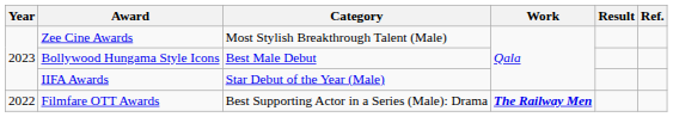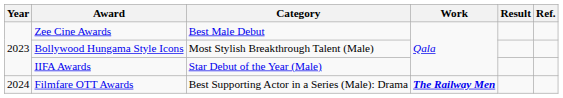 <table class="wikitable">
 <tr>
 <th>Year</th>
 <th>Award</th>
 <th>Category</th>
 <th>Work</th>
 <th>Result</th>
 <th>Ref.</th>
 </tr>
 <tr>
 <td rowspan="3">2023</td>
 <td><a href='#'>Zee Cine Awards</a></td>
-<td>Most Stylish Breakthrough Talent (Male)</td>
+<td><a href='#'>Best Male Debut</a></td>
 <td rowspan="3"><em><a href='#'>Qala</a></em></td>
 <td></td>
 <td></td>
 </tr>
 <tr>
 <td><a href='#'>Bollywood Hungama Style Icons</a></td>
-<td><a href='#'>Best Male Debut</a></td>
+<td>Most Stylish Breakthrough Talent (Male)</td>
 <td></td>
 <td></td>
 </tr>
 <tr>
 <td><a href='#'>IIFA Awards</a></td>
 <td><a href='#'>Star Debut of the Year (Male)</a></td>
 <td></td>
 <td></td>
 </tr>
 <tr>
-<td>2022</td>
+<td>2024</td>
 <td><a href='#'>Filmfare OTT Awards</a></td>
 <td>Best Supporting Actor in a Series (Male): Drama</td>
 <td><strong><em><a href='#'>The Railway Men</a></em></strong></td>
 <td></td>
 <td></td>
 </tr>
 </table>
